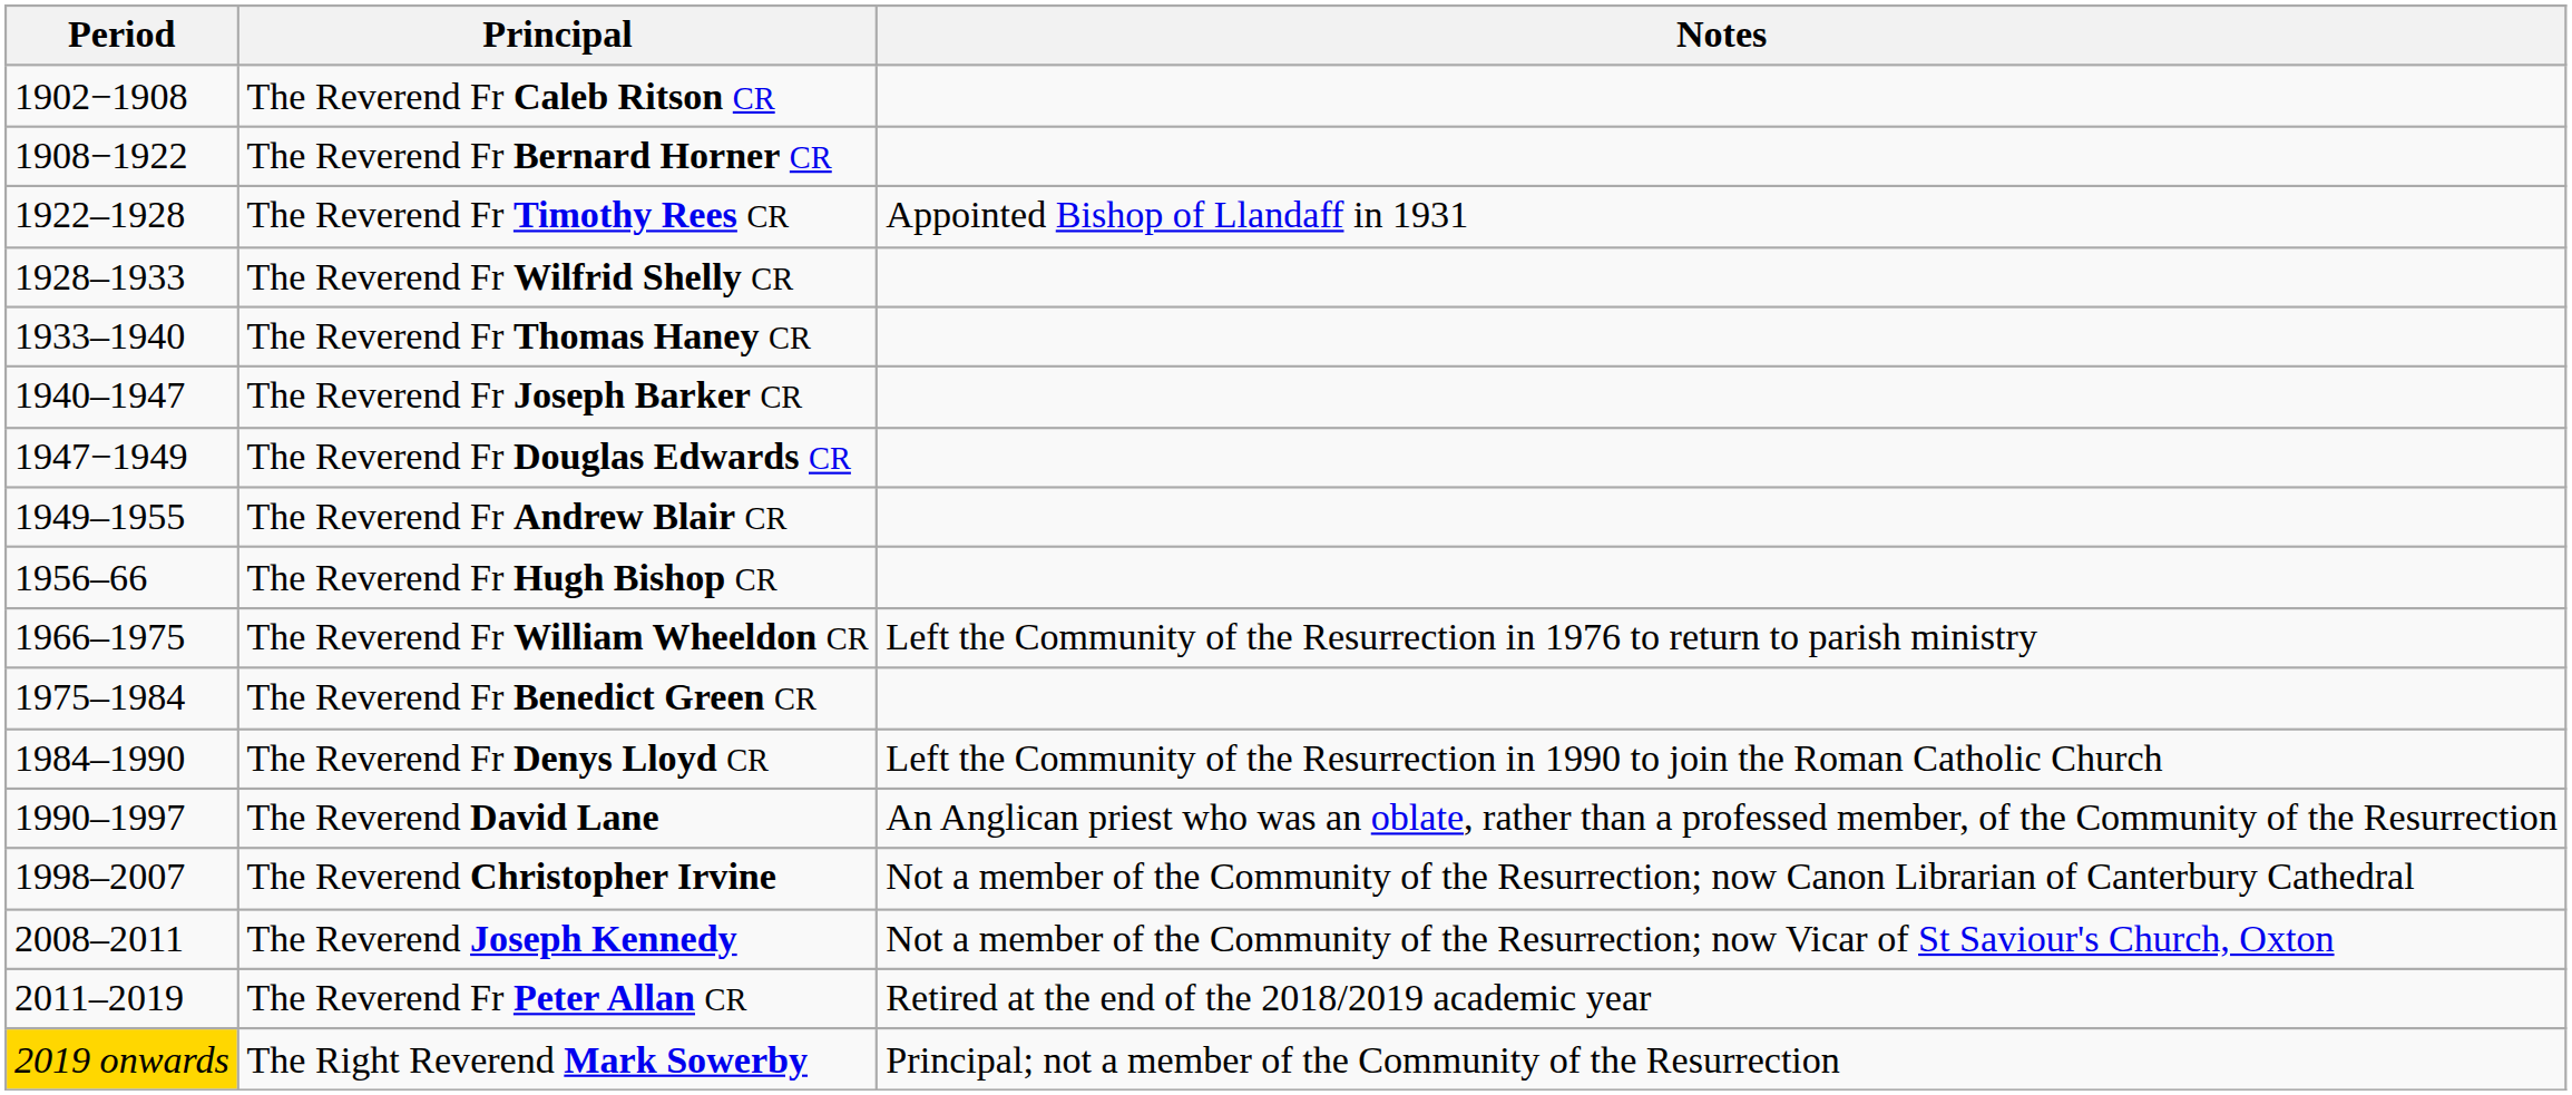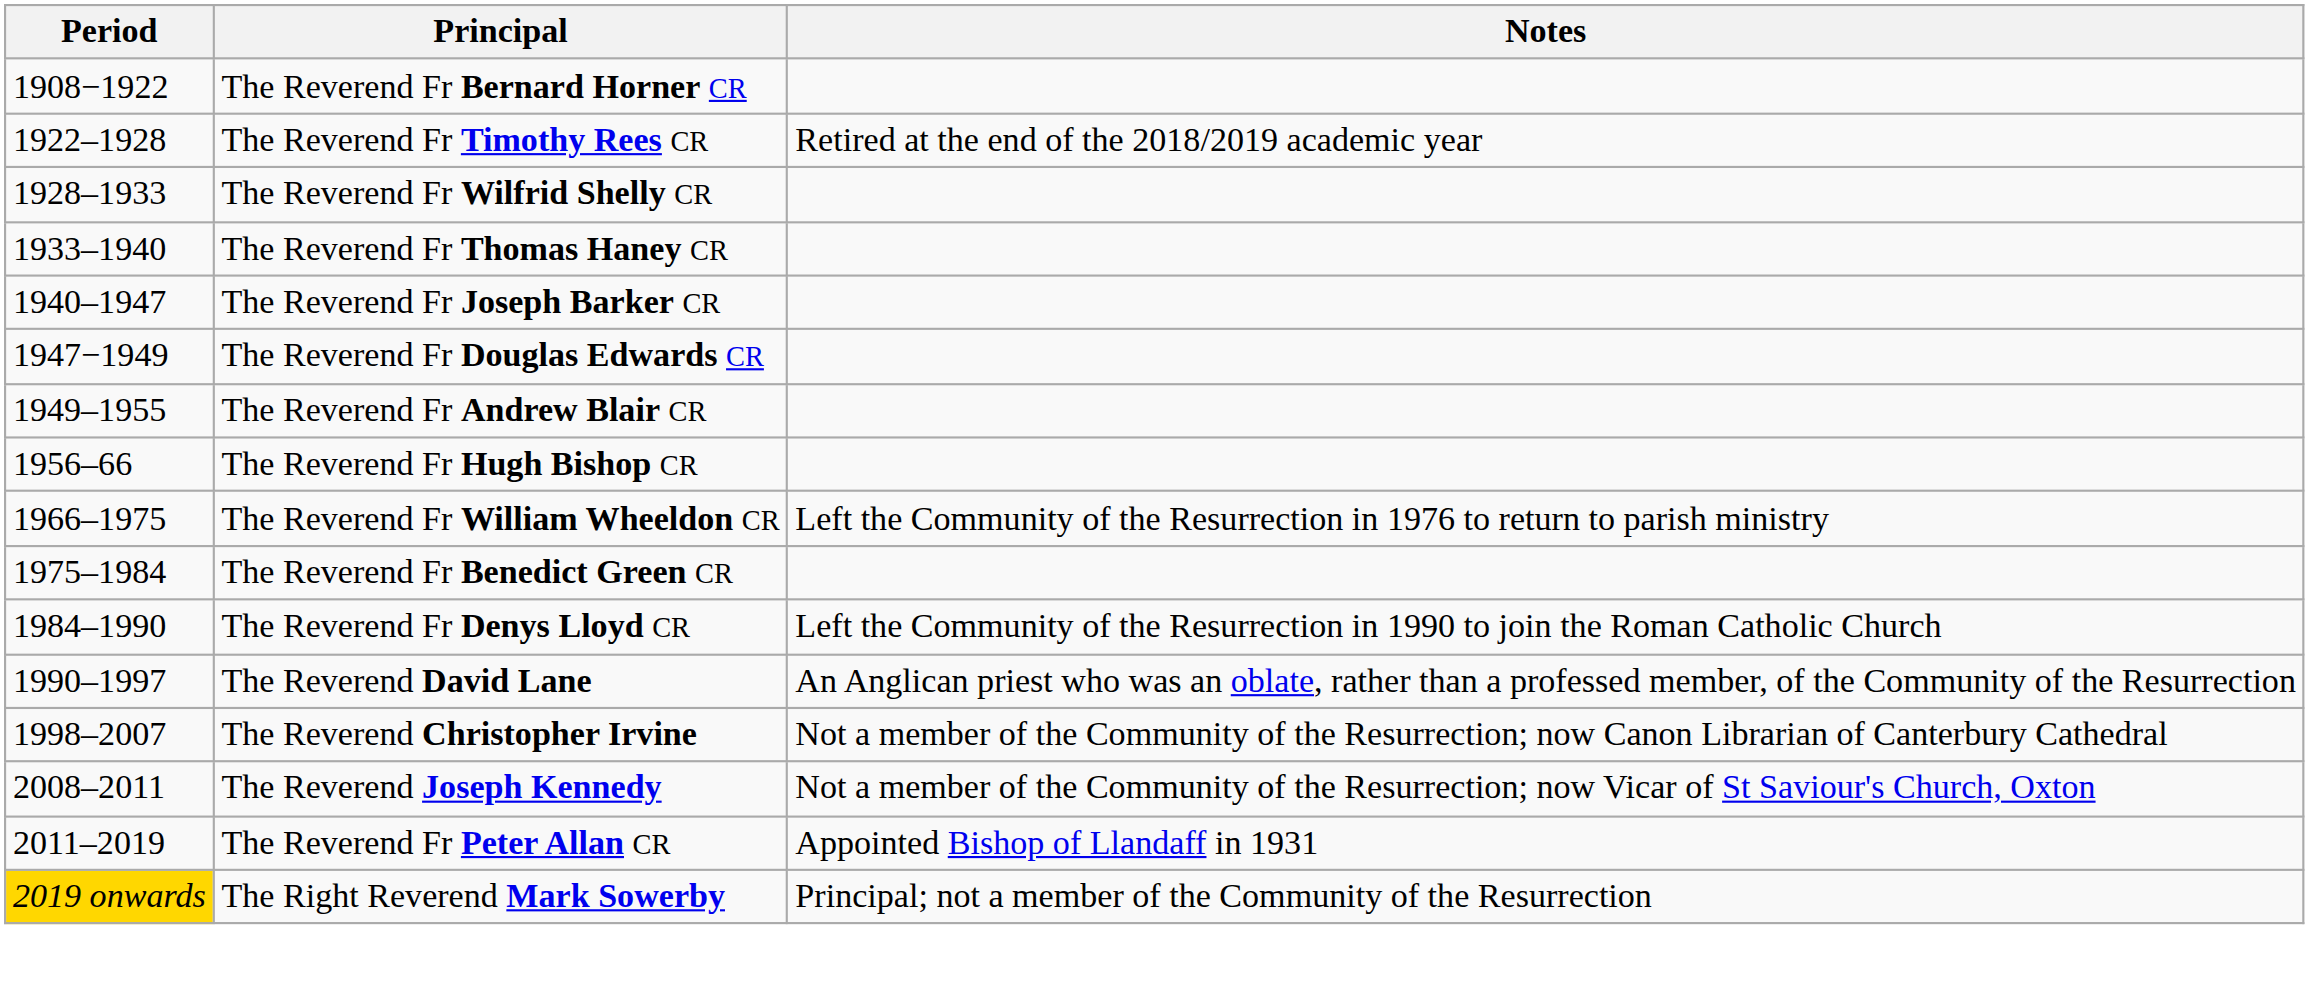 <table class="wikitable" border="1">
 <tr>
 <th>Period</th>
 <th>Principal</th>
 <th>Notes</th>
-</tr>
-<tr>
-<td>1902−1908</td>
-<td>The Reverend Fr <strong>Caleb Ritson</strong> <small><a href='#'>CR</a></small></td>
-<td></td>
 </tr>
 <tr>
 <td>1908−1922</td>
 <td>The Reverend Fr <strong>Bernard Horner</strong> <small><a href='#'>CR</a></small></td>
 <td></td>
 </tr>
 <tr>
 <td>1922–1928</td>
 <td>The Reverend Fr <strong><a href='#'>Timothy Rees</a></strong> <small>CR</small></td>
-<td>Appointed <a href='#'>Bishop of Llandaff</a> in 1931</td>
+<td>Retired at the end of the 2018/2019 academic year</td>
 </tr>
 <tr>
 <td>1928–1933</td>
 <td>The Reverend Fr <strong>Wilfrid Shelly</strong> <small>CR</small></td>
 <td></td>
 </tr>
 <tr>
 <td>1933–1940</td>
 <td>The Reverend Fr <strong>Thomas Haney</strong> <small>CR</small></td>
 <td></td>
 </tr>
 <tr>
 <td>1940–1947</td>
 <td>The Reverend Fr <strong>Joseph Barker</strong> <small>CR</small></td>
 <td></td>
 </tr>
 <tr>
 <td>1947−1949</td>
 <td>The Reverend Fr <strong>Douglas Edwards</strong> <small><a href='#'>CR</a></small></td>
 <td></td>
 </tr>
 <tr>
 <td>1949–1955</td>
 <td>The Reverend Fr <strong>Andrew Blair</strong> <small>CR</small></td>
 <td></td>
 </tr>
 <tr>
 <td>1956–66</td>
 <td>The Reverend Fr <strong>Hugh Bishop</strong> <small>CR</small></td>
 <td></td>
 </tr>
 <tr>
 <td>1966–1975</td>
 <td>The Reverend Fr <strong>William Wheeldon</strong> <small>CR</small></td>
 <td>Left the Community of the Resurrection in 1976 to return to parish ministry</td>
 </tr>
 <tr>
 <td>1975–1984</td>
 <td>The Reverend Fr <strong>Benedict Green</strong> <small>CR</small></td>
 <td></td>
 </tr>
 <tr>
 <td>1984–1990</td>
 <td>The Reverend Fr <strong>Denys Lloyd</strong> <small>CR</small></td>
 <td>Left the Community of the Resurrection in 1990 to join the Roman Catholic Church</td>
 </tr>
 <tr>
 <td>1990–1997</td>
 <td>The Reverend <strong>David Lane</strong></td>
 <td>An Anglican priest who was an <a href='#'>oblate</a>, rather than a professed member, of the Community of the Resurrection</td>
 </tr>
 <tr>
 <td>1998–2007</td>
 <td>The Reverend <strong>Christopher Irvine</strong></td>
 <td>Not a member of the Community of the Resurrection; now Canon Librarian of Canterbury Cathedral</td>
 </tr>
 <tr>
 <td>2008–2011</td>
 <td>The Reverend <strong><a href='#'>Joseph Kennedy</a></strong></td>
 <td>Not a member of the Community of the Resurrection; now Vicar of <a href='#'>St Saviour's Church, Oxton</a></td>
 </tr>
 <tr>
 <td>2011–2019</td>
 <td>The Reverend Fr <strong><a href='#'>Peter Allan</a></strong> <small>CR</small></td>
-<td>Retired at the end of the 2018/2019 academic year</td>
+<td>Appointed <a href='#'>Bishop of Llandaff</a> in 1931</td>
 </tr>
 <tr>
 <td style="background: gold;"><em>2019 onwards</em></td>
 <td>The Right Reverend <strong><a href='#'>Mark Sowerby</a></strong></td>
 <td>Principal; not a member of the Community of the Resurrection</td>
 </tr>
 </table>
